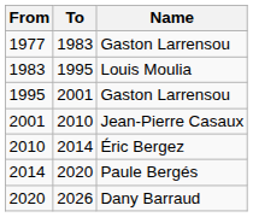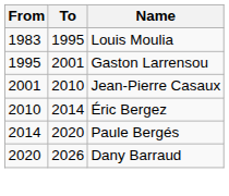 <table class="wikitable">
 <tr>
 <th>From</th>
 <th>To</th>
 <th>Name</th>
-</tr>
-<tr>
-<td>1977</td>
-<td>1983</td>
-<td>Gaston Larrensou</td>
 </tr>
 <tr>
 <td>1983</td>
 <td>1995</td>
 <td>Louis Moulia</td>
 </tr>
 <tr>
 <td>1995</td>
 <td>2001</td>
 <td>Gaston Larrensou</td>
 </tr>
 <tr>
 <td>2001</td>
 <td>2010</td>
 <td>Jean-Pierre Casaux</td>
 </tr>
 <tr>
 <td>2010</td>
 <td>2014</td>
 <td>Éric Bergez</td>
 </tr>
 <tr>
 <td>2014</td>
 <td>2020</td>
 <td>Paule Bergés</td>
 </tr>
 <tr>
 <td>2020</td>
 <td>2026</td>
 <td>Dany Barraud</td>
 </tr>
 </table>
